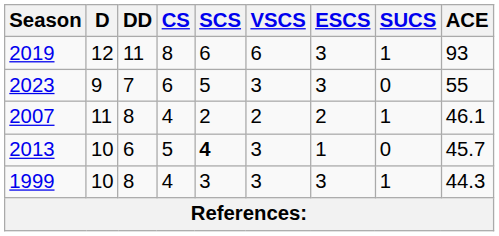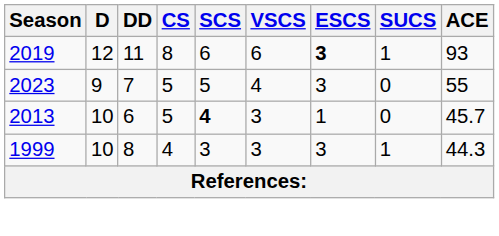 <table class="wikitable sortable">
 <tr>
 <th scope="col">Season</th>
 <th scope="col">D</th>
 <th scope="col">DD</th>
 <th scope="col"><a href='#'>CS</a></th>
 <th scope="col"><a href='#'>SCS</a></th>
 <th scope="col"><a href='#'>VSCS</a></th>
 <th scope="col"><a href='#'>ESCS</a></th>
 <th scope="col"><a href='#'>SUCS</a></th>
 <th scope="col">ACE</th>
 </tr>
 <tr>
 <td><a href='#'>2019</a></td>
 <td>12</td>
 <td>11</td>
 <td>8</td>
 <td>6</td>
 <td>6</td>
-<td>3</td>
+<td><strong>3</strong></td>
 <td>1</td>
 <td>93</td>
 </tr>
 <tr>
 <td><a href='#'>2023</a></td>
 <td>9</td>
 <td>7</td>
-<td>6</td>
 <td>5</td>
-<td>3</td>
+<td>5</td>
+<td>4</td>
 <td>3</td>
 <td>0</td>
 <td>55</td>
-</tr>
-<tr>
-<td><a href='#'>2007</a></td>
-<td>11</td>
-<td>8</td>
-<td>4</td>
-<td>2</td>
-<td>2</td>
-<td>2</td>
-<td>1</td>
-<td>46.1</td>
 </tr>
 <tr>
 <td><a href='#'>2013</a></td>
 <td>10</td>
 <td>6</td>
 <td>5</td>
 <td><strong>4</strong></td>
 <td>3</td>
 <td>1</td>
 <td>0</td>
 <td>45.7</td>
 </tr>
 <tr>
 <td><a href='#'>1999</a></td>
 <td>10</td>
 <td>8</td>
 <td>4</td>
 <td>3</td>
 <td>3</td>
 <td>3</td>
 <td>1</td>
 <td>44.3</td>
 </tr>
 <tr>
 <th colspan=9>References:</th>
 </tr>
 </table>
